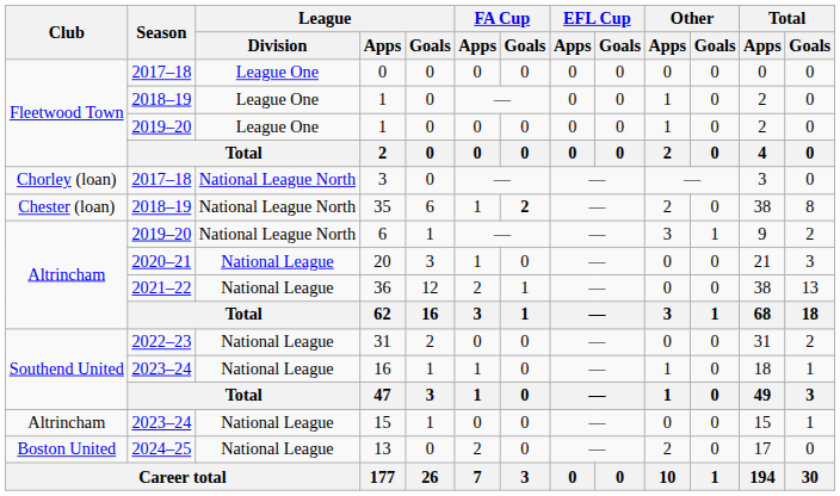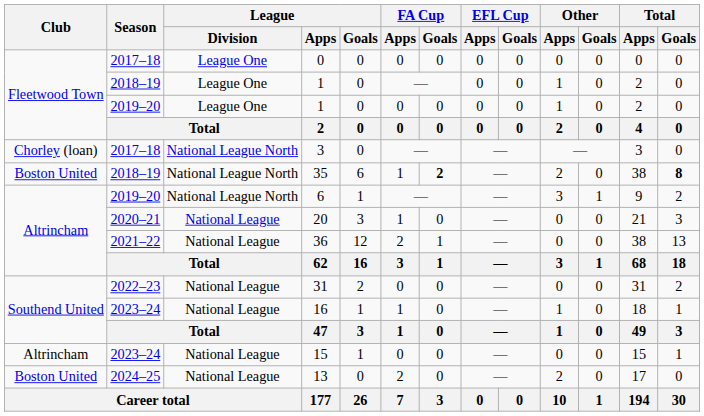 <table class=wikitable style=text-align:center>
 <tr>
 <th rowspan=2>Club</th>
 <th rowspan=2>Season</th>
 <th colspan=3>League</th>
 <th colspan=2><a href='#'>FA Cup</a></th>
 <th colspan=2><a href='#'>EFL Cup</a></th>
 <th colspan=2>Other</th>
 <th colspan=2>Total</th>
 </tr>
 <tr>
 <th>Division</th>
 <th>Apps</th>
 <th>Goals</th>
 <th>Apps</th>
 <th>Goals</th>
 <th>Apps</th>
 <th>Goals</th>
 <th>Apps</th>
 <th>Goals</th>
 <th>Apps</th>
 <th>Goals</th>
 </tr>
 <tr>
 <td rowspan="4"><a href='#'>Fleetwood Town</a></td>
 <td><a href='#'>2017–18</a></td>
 <td><a href='#'>League One</a></td>
 <td>0</td>
 <td>0</td>
 <td>0</td>
 <td>0</td>
 <td>0</td>
 <td>0</td>
 <td>0</td>
 <td>0</td>
 <td>0</td>
 <td>0</td>
 </tr>
 <tr>
 <td><a href='#'>2018–19</a></td>
 <td>League One</td>
 <td>1</td>
 <td>0</td>
 <td colspan=2>—</td>
 <td>0</td>
 <td>0</td>
 <td>1</td>
 <td>0</td>
 <td>2</td>
 <td>0</td>
 </tr>
 <tr>
 <td><a href='#'>2019–20</a></td>
 <td>League One</td>
 <td>1</td>
 <td>0</td>
 <td>0</td>
 <td>0</td>
 <td>0</td>
 <td>0</td>
 <td>1</td>
 <td>0</td>
 <td>2</td>
 <td>0</td>
 </tr>
 <tr>
 <th colspan=2>Total</th>
 <th>2</th>
 <th>0</th>
 <th>0</th>
 <th>0</th>
 <th>0</th>
 <th>0</th>
 <th>2</th>
 <th>0</th>
 <th>4</th>
 <th>0</th>
 </tr>
 <tr>
 <td><a href='#'>Chorley</a> (loan)</td>
 <td><a href='#'>2017–18</a></td>
 <td><a href='#'>National League North</a></td>
 <td>3</td>
 <td>0</td>
 <td colspan=2>—</td>
 <td colspan=2>—</td>
 <td colspan=2>—</td>
 <td>3</td>
 <td>0</td>
 </tr>
 <tr>
-<td><a href='#'>Chester</a> (loan)</td>
+<td><a href='#'>Boston United</a></td>
 <td><a href='#'>2018–19</a></td>
 <td>National League North</td>
 <td>35</td>
 <td>6</td>
 <td>1</td>
 <td><strong>2</strong></td>
 <td colspan=2>—</td>
 <td>2</td>
 <td>0</td>
 <td>38</td>
-<td>8</td>
+<td><strong>8</strong></td>
 </tr>
 <tr>
 <td rowspan="4"><a href='#'>Altrincham</a></td>
 <td><a href='#'>2019–20</a></td>
 <td>National League North</td>
 <td>6</td>
 <td>1</td>
 <td colspan=2>—</td>
 <td colspan=2>—</td>
 <td>3</td>
 <td>1</td>
 <td>9</td>
 <td>2</td>
 </tr>
 <tr>
 <td><a href='#'>2020–21</a></td>
 <td><a href='#'>National League</a></td>
 <td>20</td>
 <td>3</td>
 <td>1</td>
 <td>0</td>
 <td colspan=2>—</td>
 <td>0</td>
 <td>0</td>
 <td>21</td>
 <td>3</td>
 </tr>
 <tr>
 <td><a href='#'>2021–22</a></td>
 <td>National League</td>
 <td>36</td>
 <td>12</td>
 <td>2</td>
 <td>1</td>
 <td colspan=2>—</td>
 <td>0</td>
 <td>0</td>
 <td>38</td>
 <td>13</td>
 </tr>
 <tr>
 <th colspan=2>Total</th>
 <th>62</th>
 <th>16</th>
 <th>3</th>
 <th>1</th>
 <th colspan=2>—</th>
 <th>3</th>
 <th>1</th>
 <th>68</th>
 <th>18</th>
 </tr>
 <tr>
 <td rowspan="3"><a href='#'>Southend United</a></td>
 <td><a href='#'>2022–23</a></td>
 <td>National League</td>
 <td>31</td>
 <td>2</td>
 <td>0</td>
 <td>0</td>
 <td colspan=2>—</td>
 <td>0</td>
 <td>0</td>
 <td>31</td>
 <td>2</td>
 </tr>
 <tr>
 <td><a href='#'>2023–24</a></td>
 <td>National League</td>
 <td>16</td>
 <td>1</td>
 <td>1</td>
 <td>0</td>
 <td colspan=2>—</td>
 <td>1</td>
 <td>0</td>
 <td>18</td>
 <td>1</td>
 </tr>
 <tr>
 <th colspan=2>Total</th>
 <th>47</th>
 <th>3</th>
 <th>1</th>
 <th>0</th>
 <th colspan=2>—</th>
 <th>1</th>
 <th>0</th>
 <th>49</th>
 <th>3</th>
 </tr>
 <tr>
 <td>Altrincham</td>
 <td><a href='#'>2023–24</a></td>
 <td>National League</td>
 <td>15</td>
 <td>1</td>
 <td>0</td>
 <td>0</td>
 <td colspan="2">—</td>
 <td>0</td>
 <td>0</td>
 <td>15</td>
 <td>1</td>
 </tr>
 <tr>
 <td><a href='#'>Boston United</a></td>
 <td><a href='#'>2024–25</a></td>
 <td>National League</td>
 <td>13</td>
 <td>0</td>
 <td>2</td>
 <td>0</td>
 <td colspan="2">—</td>
 <td>2</td>
 <td>0</td>
 <td>17</td>
 <td>0</td>
 </tr>
 <tr>
 <th colspan=3>Career total</th>
 <th>177</th>
 <th>26</th>
 <th>7</th>
 <th>3</th>
 <th>0</th>
 <th>0</th>
 <th>10</th>
 <th>1</th>
 <th>194</th>
 <th>30</th>
 </tr>
 </table>
